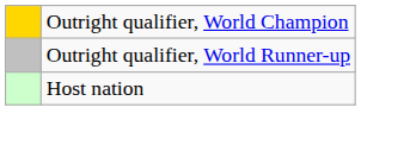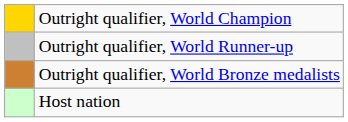 <table class="wikitable">
 <tr>
 <td width="20px" bgcolor="#FFD700"></td>
 <td>Outright qualifier, <a href='#'>World Champion</a></td>
 </tr>
 <tr>
 <td width="20px" bgcolor="#C0C0C0"></td>
 <td>Outright qualifier, <a href='#'>World Runner-up</a></td>
 </tr>
 <tr>
+<td width="20px" bgcolor="#CD7F32"></td>
+<td>Outright qualifier, <a href='#'>World Bronze medalists</a></td>
+</tr>
+<tr>
 <td width="20px" bgcolor="#ccffcc"></td>
 <td>Host nation</td>
 </tr>
 </table>
